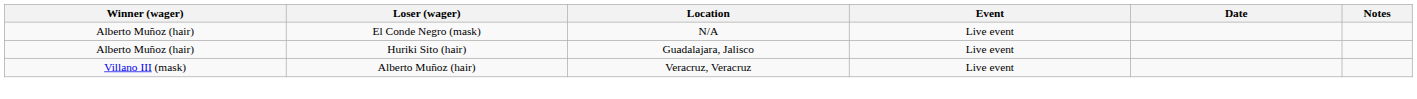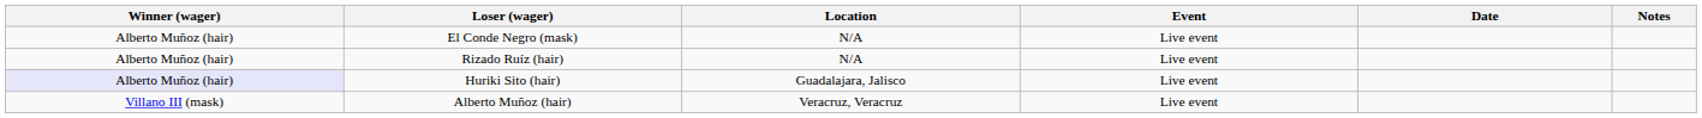 <table class="wikitable sortable" width=100%  style="text-align: center">
 <tr>
 <th width=20% scope="col">Winner (wager)</th>
 <th width=20% scope="col">Loser (wager)</th>
 <th width=20% scope="col">Location</th>
 <th width=20% scope="col">Event</th>
 <th width=15% scope="col">Date</th>
 <th class="unsortable" width=5% scope="col">Notes</th>
 </tr>
 <tr>
 <td>Alberto Muñoz (hair)</td>
 <td>El Conde Negro (mask)</td>
 <td>N/A</td>
 <td>Live event</td>
 <td></td>
 <td> </td>
 </tr>
 <tr>
 <td>Alberto Muñoz (hair)</td>
+<td>Rizado Ruíz (hair)</td>
+<td>N/A</td>
+<td>Live event</td>
+<td></td>
+<td> </td>
+</tr>
+<tr>
+<td style="background: lavender;">Alberto Muñoz (hair)</td>
 <td>Huriki Sito (hair)</td>
 <td>Guadalajara, Jalisco</td>
 <td>Live event</td>
 <td></td>
 <td> </td>
 </tr>
 <tr>
 <td><a href='#'>Villano III</a> (mask)</td>
 <td>Alberto Muñoz (hair)</td>
 <td>Veracruz, Veracruz</td>
 <td>Live event</td>
 <td></td>
 <td></td>
 </tr>
 </table>
